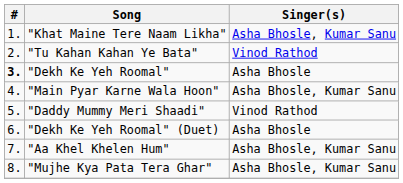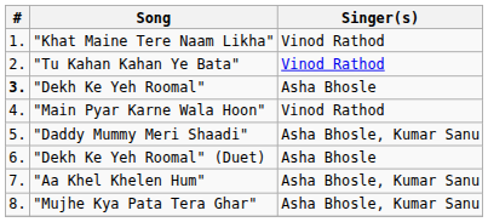 <table class="wikitable sortable">
 <tr>
 <th>#</th>
 <th>Song</th>
 <th>Singer(s)</th>
 </tr>
 <tr>
 <td>1.</td>
 <td>"Khat Maine Tere Naam Likha"</td>
-<td><a href='#'>Asha Bhosle</a>, <a href='#'>Kumar Sanu</a></td>
+<td>Vinod Rathod</td>
 </tr>
 <tr>
 <td>2.</td>
 <td>"Tu Kahan Kahan Ye Bata"</td>
 <td><a href='#'>Vinod Rathod</a></td>
 </tr>
 <tr>
 <td><strong>3.</strong></td>
 <td>"Dekh Ke Yeh Roomal"</td>
 <td>Asha Bhosle</td>
 </tr>
 <tr>
 <td>4.</td>
 <td>"Main Pyar Karne Wala Hoon"</td>
-<td>Asha Bhosle, Kumar Sanu</td>
+<td>Vinod Rathod</td>
 </tr>
 <tr>
 <td>5.</td>
 <td>"Daddy Mummy Meri Shaadi"</td>
-<td>Vinod Rathod</td>
+<td>Asha Bhosle, Kumar Sanu</td>
 </tr>
 <tr>
 <td>6.</td>
 <td>"Dekh Ke Yeh Roomal" (Duet)</td>
 <td>Asha Bhosle</td>
 </tr>
 <tr>
 <td>7.</td>
 <td>"Aa Khel Khelen Hum"</td>
 <td>Asha Bhosle, Kumar Sanu</td>
 </tr>
 <tr>
 <td>8.</td>
 <td>"Mujhe Kya Pata Tera Ghar"</td>
 <td>Asha Bhosle, Kumar Sanu</td>
 </tr>
 <tr>
 </tr>
 </table>
